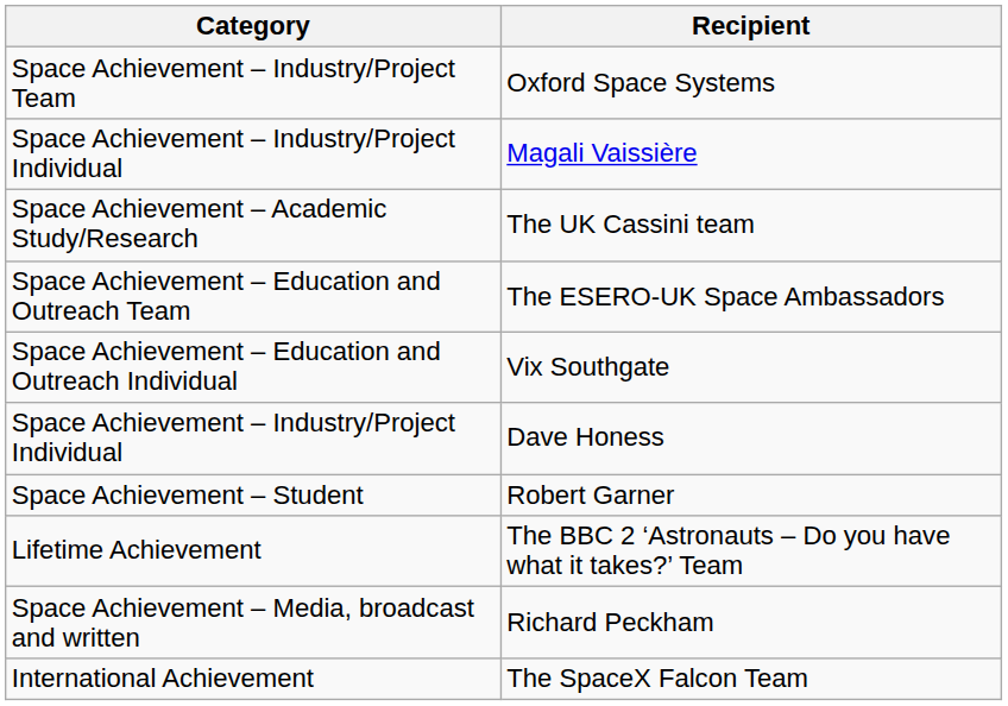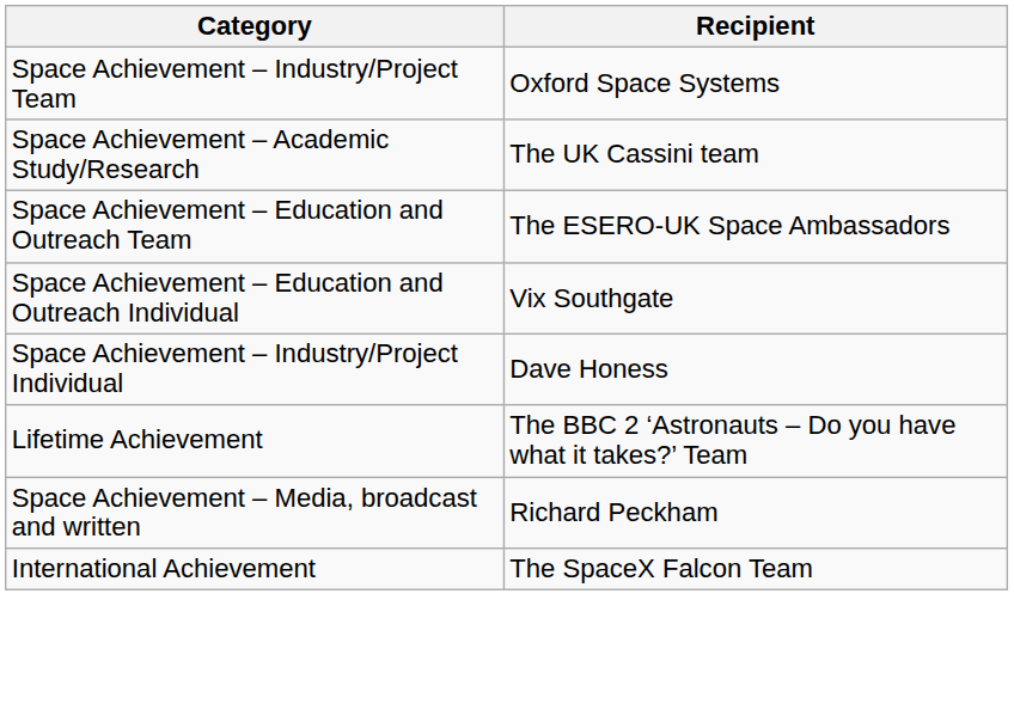 <table class="wikitable">
 <tr>
 <th>Category</th>
 <th>Recipient</th>
 </tr>
 <tr>
 <td>Space Achievement – Industry/Project Team</td>
 <td>Oxford Space Systems</td>
-</tr>
-<tr>
-<td>Space Achievement – Industry/Project Individual</td>
-<td><a href='#'>Magali Vaissière</a></td>
 </tr>
 <tr>
 <td>Space Achievement – Academic Study/Research</td>
 <td>The UK Cassini team</td>
 </tr>
 <tr>
 <td>Space Achievement – Education and Outreach Team</td>
 <td>The ESERO-UK Space Ambassadors</td>
 </tr>
 <tr>
 <td>Space Achievement – Education and Outreach Individual</td>
 <td>Vix Southgate</td>
 </tr>
 <tr>
 <td>Space Achievement – Industry/Project Individual</td>
 <td>Dave Honess</td>
 </tr>
 <tr>
-<td>Space Achievement – Student</td>
-<td>Robert Garner</td>
-</tr>
-<tr>
 <td>Lifetime Achievement</td>
 <td>The BBC 2 ‘Astronauts – Do you have what it takes?’ Team</td>
 </tr>
 <tr>
 <td>Space Achievement – Media, broadcast and written</td>
 <td>Richard Peckham</td>
 </tr>
 <tr>
 <td>International Achievement</td>
 <td>The SpaceX Falcon Team</td>
 </tr>
 </table>
